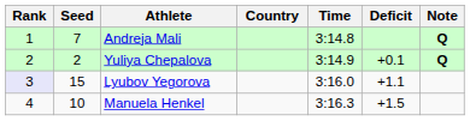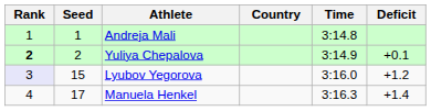 <table class="wikitable sortable" style="text-align:center" width=60%>
 <tr>
 <th>Rank</th>
 <th>Seed</th>
 <th>Athlete</th>
 <th>Country</th>
 <th>Time</th>
 <th>Deficit</th>
-<th>Note</th>
 </tr>
 <tr bgcolor="#ccffcc">
 <td>1</td>
-<td>7</td>
+<td>1</td>
 <td align=left><a href='#'>Andreja Mali</a></td>
 <td align=left></td>
 <td>3:14.8</td>
 <td></td>
-<td><strong>Q</strong></td>
 </tr>
 <tr bgcolor="#ccffcc">
-<td>2</td>
+<td><strong>2</strong></td>
 <td>2</td>
 <td align=left><a href='#'>Yuliya Chepalova</a></td>
 <td align=left></td>
 <td>3:14.9</td>
 <td>+0.1</td>
-<td><strong>Q</strong></td>
 </tr>
 <tr>
 <td style="background: lavender;">3</td>
 <td>15</td>
 <td align=left><a href='#'>Lyubov Yegorova</a></td>
 <td align=left></td>
 <td>3:16.0</td>
-<td>+1.1</td>
-<td></td>
+<td>+1.2</td>
 </tr>
 <tr>
 <td>4</td>
-<td>10</td>
+<td>17</td>
 <td align=left><a href='#'>Manuela Henkel</a></td>
 <td align=left></td>
 <td>3:16.3</td>
-<td>+1.5</td>
-<td></td>
+<td>+1.4</td>
 </tr>
 </table>
